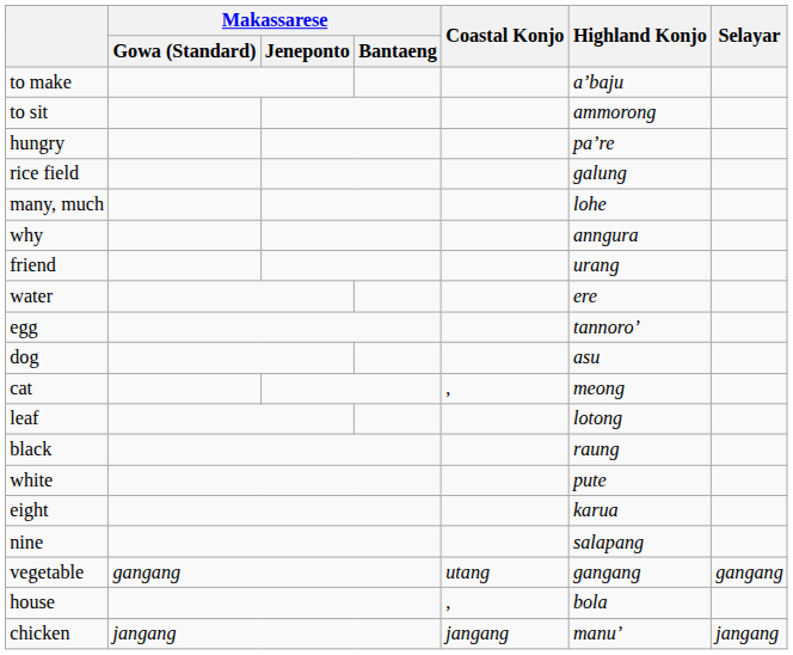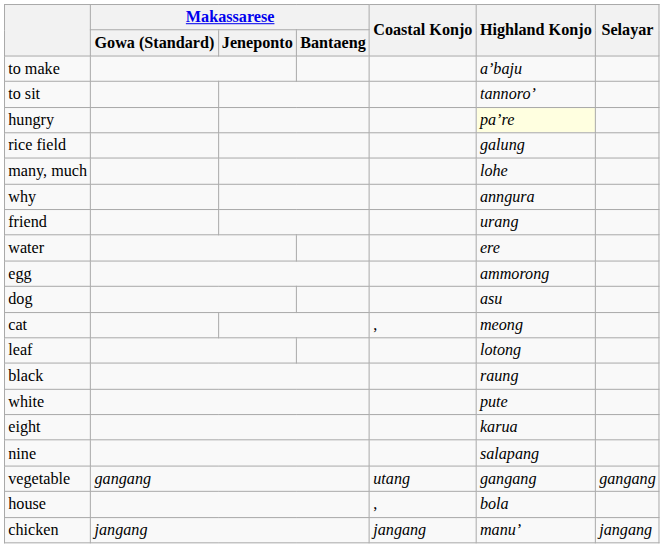 <table class="wikitable">
 <tr>
 <th rowspan="2"></th>
 <th colspan="3"><a href='#'>Makassarese</a></th>
 <th rowspan="2">Coastal Konjo</th>
 <th rowspan="2">Highland Konjo</th>
 <th rowspan="2">Selayar</th>
 </tr>
 <tr>
 <th>Gowa (Standard)</th>
 <th>Jeneponto</th>
 <th>Bantaeng</th>
 </tr>
 <tr>
 <td>to make</td>
 <td colspan="2"></td>
 <td></td>
 <td></td>
 <td><em>aʼbaju</em></td>
 <td></td>
 </tr>
 <tr>
 <td>to sit</td>
 <td></td>
 <td colspan="2"></td>
 <td></td>
-<td><em>ammorong</em></td>
+<td><em>tannoroʼ</em></td>
 <td></td>
 </tr>
 <tr>
 <td>hungry</td>
 <td></td>
 <td colspan="2"></td>
 <td></td>
-<td><em>paʼre</em></td>
+<td style="background: lightyellow;"><em>paʼre</em></td>
 <td></td>
 </tr>
 <tr>
 <td>rice field</td>
 <td></td>
 <td colspan="2"></td>
 <td></td>
 <td><em>galung</em></td>
 <td></td>
 </tr>
 <tr>
 <td>many, much</td>
 <td></td>
 <td colspan="2"></td>
 <td></td>
 <td><em>lohe</em></td>
 <td></td>
 </tr>
 <tr>
 <td>why</td>
 <td></td>
 <td colspan="2"></td>
 <td></td>
 <td><em>anngura</em></td>
 <td></td>
 </tr>
 <tr>
 <td>friend</td>
 <td></td>
 <td colspan="2"></td>
 <td></td>
 <td><em>urang</em></td>
 <td></td>
 </tr>
 <tr>
 <td>water</td>
 <td colspan="2"></td>
 <td></td>
 <td></td>
 <td><em>ere</em></td>
 <td></td>
 </tr>
 <tr>
 <td>egg</td>
 <td colspan="3"></td>
 <td></td>
-<td><em>tannoroʼ</em></td>
+<td><em>ammorong</em></td>
 <td></td>
 </tr>
 <tr>
 <td>dog</td>
 <td colspan="2"></td>
 <td></td>
 <td></td>
 <td><em>asu</em></td>
 <td></td>
 </tr>
 <tr>
 <td>cat</td>
 <td></td>
 <td colspan="2"></td>
 <td>, </td>
 <td><em>meong</em></td>
 <td></td>
 </tr>
 <tr>
 <td>leaf</td>
 <td colspan="2"></td>
 <td></td>
 <td></td>
 <td><em>lotong</em></td>
 <td></td>
 </tr>
 <tr>
 <td>black</td>
 <td colspan="3"></td>
 <td></td>
 <td><em>raung</em></td>
 <td></td>
 </tr>
 <tr>
 <td>white</td>
 <td colspan="3"></td>
 <td></td>
 <td><em>pute</em></td>
 <td></td>
 </tr>
 <tr>
 <td>eight</td>
 <td colspan="3"></td>
 <td></td>
 <td><em>karua</em></td>
 <td></td>
 </tr>
 <tr>
 <td>nine</td>
 <td colspan="3"></td>
 <td></td>
 <td><em>salapang</em></td>
 <td></td>
 </tr>
 <tr>
 <td>vegetable</td>
 <td colspan="3"><em>gangang</em></td>
 <td><em>utang</em></td>
 <td><em>gangang</em></td>
 <td><em>gangang</em></td>
 </tr>
 <tr>
 <td>house</td>
 <td colspan="3"></td>
 <td>, </td>
 <td><em>bola</em></td>
 <td></td>
 </tr>
 <tr>
 <td>chicken</td>
 <td colspan="3"><em>jangang</em></td>
 <td><em>jangang</em></td>
 <td><em>manuʼ</em></td>
 <td><em>jangang</em></td>
 </tr>
 </table>
